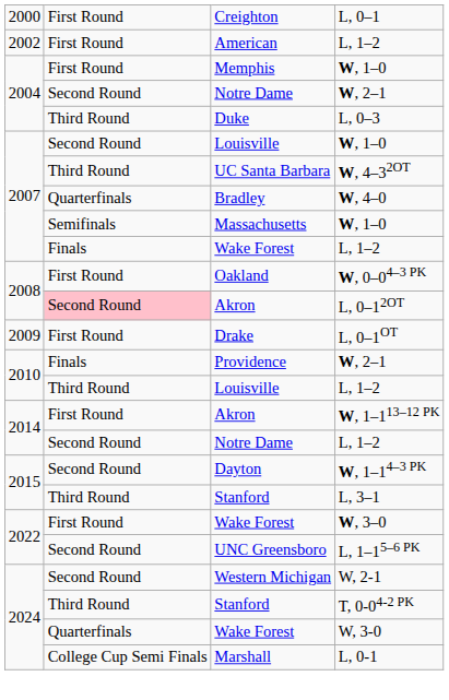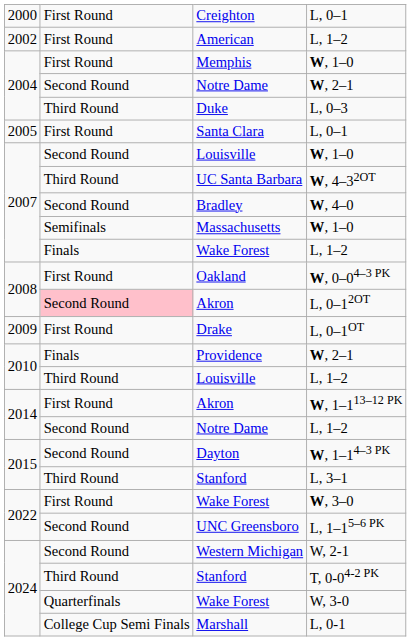 <table class="wikitable">
 <tr>
 <td>2000</td>
 <td>First Round</td>
 <td><a href='#'>Creighton</a></td>
 <td>L, 0–1</td>
 </tr>
 <tr>
 <td>2002</td>
 <td>First Round</td>
 <td><a href='#'>American</a></td>
 <td>L, 1–2</td>
 </tr>
 <tr>
 <td rowspan="3">2004</td>
 <td>First Round</td>
 <td><a href='#'>Memphis</a></td>
 <td><strong>W</strong>, 1–0</td>
 </tr>
 <tr>
 <td>Second Round</td>
 <td><a href='#'>Notre Dame</a></td>
 <td><strong>W</strong>, 2–1</td>
 </tr>
 <tr>
 <td>Third Round</td>
 <td><a href='#'>Duke</a></td>
 <td>L, 0–3</td>
 </tr>
 <tr>
+<td>2005</td>
+<td>First Round</td>
+<td><a href='#'>Santa Clara</a></td>
+<td>L, 0–1</td>
+</tr>
+<tr>
 <td rowspan="5">2007</td>
 <td>Second Round</td>
 <td><a href='#'>Louisville</a></td>
 <td><strong>W</strong>, 1–0</td>
 </tr>
 <tr>
 <td>Third Round</td>
 <td><a href='#'>UC Santa Barbara</a></td>
 <td><strong>W</strong>, 4–3<sup>2OT</sup></td>
 </tr>
 <tr>
-<td>Quarterfinals</td>
+<td>Second Round</td>
 <td><a href='#'>Bradley</a></td>
 <td><strong>W</strong>, 4–0</td>
 </tr>
 <tr>
 <td>Semifinals</td>
 <td><a href='#'>Massachusetts</a></td>
 <td><strong>W</strong>, 1–0</td>
 </tr>
 <tr>
 <td>Finals</td>
 <td><a href='#'>Wake Forest</a></td>
 <td>L, 1–2</td>
 </tr>
 <tr>
 <td rowspan="2">2008</td>
 <td>First Round</td>
 <td><a href='#'>Oakland</a></td>
 <td><strong>W</strong>, 0–0<sup>4–3 PK</sup></td>
 </tr>
 <tr>
 <td style="background: pink;">Second Round</td>
 <td><a href='#'>Akron</a></td>
 <td>L, 0–1<sup>2OT</sup></td>
 </tr>
 <tr>
 <td>2009</td>
 <td>First Round</td>
 <td><a href='#'>Drake</a></td>
 <td>L, 0–1<sup>OT</sup></td>
 </tr>
 <tr>
 <td rowspan="2">2010</td>
 <td>Finals</td>
 <td><a href='#'>Providence</a></td>
 <td><strong>W</strong>, 2–1</td>
 </tr>
 <tr>
 <td>Third Round</td>
 <td><a href='#'>Louisville</a></td>
 <td>L, 1–2</td>
 </tr>
 <tr>
 <td rowspan="2">2014</td>
 <td>First Round</td>
 <td><a href='#'>Akron</a></td>
 <td><strong>W</strong>, 1–1<sup>13–12 PK</sup></td>
 </tr>
 <tr>
 <td>Second Round</td>
 <td><a href='#'>Notre Dame</a></td>
 <td>L, 1–2</td>
 </tr>
 <tr>
 <td rowspan="2">2015</td>
 <td>Second Round</td>
 <td><a href='#'>Dayton</a></td>
 <td><strong>W</strong>, 1–1<sup>4–3 PK</sup></td>
 </tr>
 <tr>
 <td>Third Round</td>
 <td><a href='#'>Stanford</a></td>
 <td>L, 3–1</td>
 </tr>
 <tr>
 <td rowspan="2">2022</td>
 <td>First Round</td>
 <td><a href='#'>Wake Forest</a></td>
 <td><strong>W</strong>, 3–0</td>
 </tr>
 <tr>
 <td>Second Round</td>
 <td><a href='#'>UNC Greensboro</a></td>
 <td>L, 1–1<sup>5–6 PK</sup></td>
 </tr>
 <tr>
 <td rowspan="4">2024 </td>
 <td>Second Round</td>
 <td><a href='#'>Western Michigan</a></td>
 <td>W, 2-1</td>
 </tr>
 <tr>
 <td>Third Round</td>
 <td><a href='#'>Stanford</a></td>
 <td>T, 0-0<sup>4-2 PK</sup></td>
 </tr>
 <tr>
 <td>Quarterfinals</td>
 <td><a href='#'>Wake Forest</a></td>
 <td>W, 3-0</td>
 </tr>
 <tr>
 <td>College Cup Semi Finals</td>
 <td><a href='#'>Marshall</a></td>
 <td>L, 0-1</td>
 </tr>
 </table>
